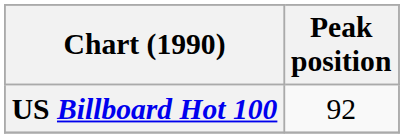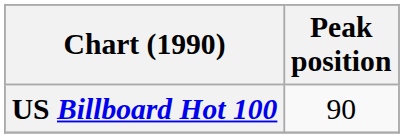 <table class="wikitable sortable plainrowheaders" style="text-align:center">
 <tr>
 <th>Chart (1990)</th>
 <th>Peak<br>position</th>
 </tr>
 <tr>
 <th scope="row">US <em><a href='#'>Billboard Hot 100</a></em></th>
-<td align="center">92</td>
+<td align="center">90</td>
 </tr>
 <tr>
 </tr>
 </table>
